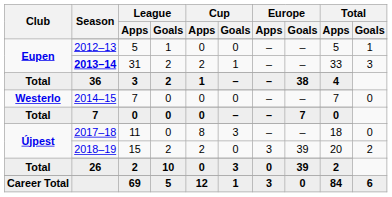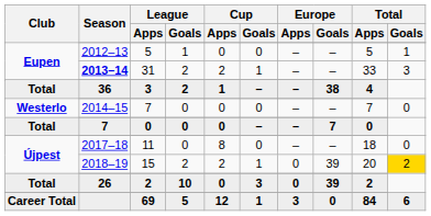 <table class="wikitable" style="font-size:90%; text-align: center;">
 <tr>
 <th rowspan="2">Club</th>
 <th rowspan="2">Season</th>
 <th colspan="2">League</th>
 <th colspan="2">Cup</th>
 <th colspan="2">Europe</th>
 <th colspan="2">Total</th>
 </tr>
 <tr>
 <th>Apps</th>
 <th>Goals</th>
 <th>Apps</th>
 <th>Goals</th>
 <th>Apps</th>
 <th>Goals</th>
 <th>Apps</th>
 <th>Goals</th>
 </tr>
 <tr ||-||-||-|->
 <td rowspan="4" valign="center"><strong><a href='#'>Eupen</a></strong></td>
 </tr>
 <tr>
 <td><a href='#'>2012–13</a></td>
 <td>5</td>
 <td>1</td>
 <td>0</td>
 <td>0</td>
 <td>–</td>
 <td>–</td>
 <td>5</td>
 <td>1</td>
 </tr>
 <tr>
 <td><strong><a href='#'>2013–14</a></strong></td>
 <td>31</td>
 <td>2</td>
 <td>2</td>
 <td>1</td>
 <td>–</td>
 <td>–</td>
 <td>33</td>
 <td>3</td>
 </tr>
 <tr>
 </tr>
 <tr style="font-weight:bold; background-color:#eeeeee;">
 <td>Total</td>
 <td>36</td>
 <td>3</td>
 <td>2</td>
 <td>1</td>
 <td>–</td>
 <td>–</td>
 <td>38</td>
 <td>4</td>
 </tr>
 <tr>
 <td rowspan="3" valign="center"><strong><a href='#'>Westerlo</a></strong></td>
 </tr>
 <tr>
 <td><a href='#'>2014–15</a></td>
 <td>7</td>
 <td>0</td>
 <td>0</td>
 <td>0</td>
 <td>–</td>
 <td>–</td>
 <td>7</td>
 <td>0</td>
 </tr>
 <tr>
 </tr>
 <tr style="font-weight:bold; background-color:#eeeeee;">
 <td>Total</td>
 <td>7</td>
 <td>0</td>
 <td>0</td>
 <td>0</td>
 <td>–</td>
 <td>–</td>
 <td>7</td>
 <td>0</td>
 </tr>
 <tr>
 <td rowspan="4" valign="center"><strong><a href='#'>Újpest</a></strong></td>
 </tr>
 <tr>
 <td><a href='#'>2017–18</a></td>
 <td>11</td>
 <td>0</td>
 <td>8</td>
-<td>3</td>
+<td>0</td>
 <td>–</td>
 <td>–</td>
 <td>18</td>
 <td>0</td>
 </tr>
 <tr>
 <td><a href='#'>2018–19</a></td>
 <td>15</td>
 <td>2</td>
 <td>2</td>
+<td>1</td>
 <td>0</td>
-<td>3</td>
 <td>39</td>
 <td>20</td>
-<td>2</td>
+<td style="background: gold;">2</td>
 </tr>
 <tr>
 </tr>
 <tr style="font-weight:bold; background-color:#eeeeee;">
 <td>Total</td>
 <td>26</td>
 <td>2</td>
 <td>10</td>
 <td>0</td>
 <td>3</td>
 <td>0</td>
 <td>39</td>
 <td>2</td>
 </tr>
 <tr>
 </tr>
 <tr style="font-weight:bold; background-color:#eeeeee;">
 <td rowspan="1" valign="top"><strong>Career Total</strong></td>
 <td></td>
 <td><strong>69</strong></td>
 <td><strong>5</strong></td>
 <td><strong>12</strong></td>
 <td><strong>1</strong></td>
 <td><strong>3</strong></td>
 <td><strong>0</strong></td>
 <td><strong>84</strong></td>
 <td><strong>6</strong></td>
 </tr>
 </table>
